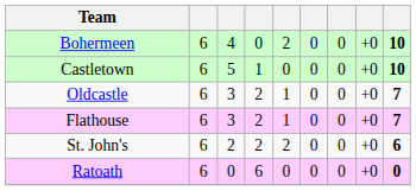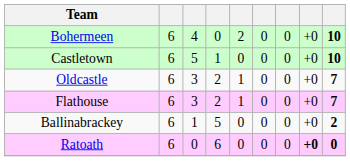 <table class="wikitable" style="text-align:center">
 <tr>
 <th width="175">Team</th>
 <th width="20"></th>
 <th width="20"></th>
 <th width="20"></th>
 <th width="20"></th>
 <th width="20"></th>
 <th width="20"></th>
 <th width="20"></th>
 <th width="20"></th>
 </tr>
 <tr style="background:#cfc;">
 <td><a href='#'>Bohermeen</a></td>
 <td>6</td>
 <td>4</td>
 <td>0</td>
 <td>2</td>
 <td>0</td>
 <td>0</td>
 <td>+0</td>
 <td><strong>10</strong></td>
 </tr>
 <tr style="background:#cfc;">
 <td>Castletown</td>
 <td>6</td>
 <td>5</td>
 <td>1</td>
 <td>0</td>
 <td>0</td>
 <td>0</td>
 <td>+0</td>
 <td><strong>10</strong></td>
 </tr>
 <tr>
 <td><a href='#'>Oldcastle</a></td>
 <td>6</td>
 <td>3</td>
 <td>2</td>
 <td>1</td>
 <td>0</td>
 <td>0</td>
 <td>+0</td>
 <td><strong>7</strong></td>
 </tr>
 <tr style="background:#fcf;">
 <td>Flathouse</td>
 <td>6</td>
 <td>3</td>
 <td>2</td>
 <td>1</td>
 <td>0</td>
 <td>0</td>
 <td>+0</td>
 <td><strong>7</strong></td>
 </tr>
 <tr>
-<td>St. John's</td>
+<td>Ballinabrackey</td>
 <td>6</td>
-<td>2</td>
-<td>2</td>
-<td>2</td>
+<td>1</td>
+<td>5</td>
+<td>0</td>
 <td>0</td>
 <td>0</td>
 <td>+0</td>
-<td><strong>6</strong></td>
+<td><strong>2</strong></td>
 </tr>
 <tr style="background:#fcf;">
 <td><a href='#'>Ratoath</a></td>
 <td>6</td>
 <td>0</td>
 <td>6</td>
 <td>0</td>
 <td>0</td>
 <td>0</td>
-<td>+0</td>
+<td><strong>+0</strong></td>
 <td><strong>0</strong></td>
 </tr>
 <tr>
 </tr>
 </table>
